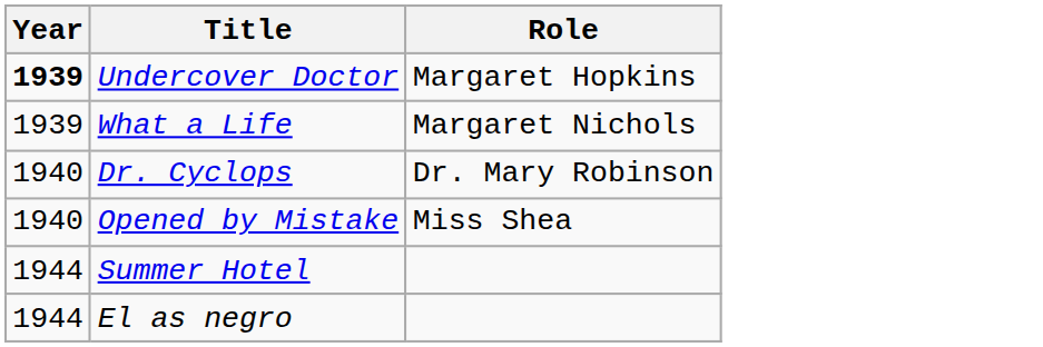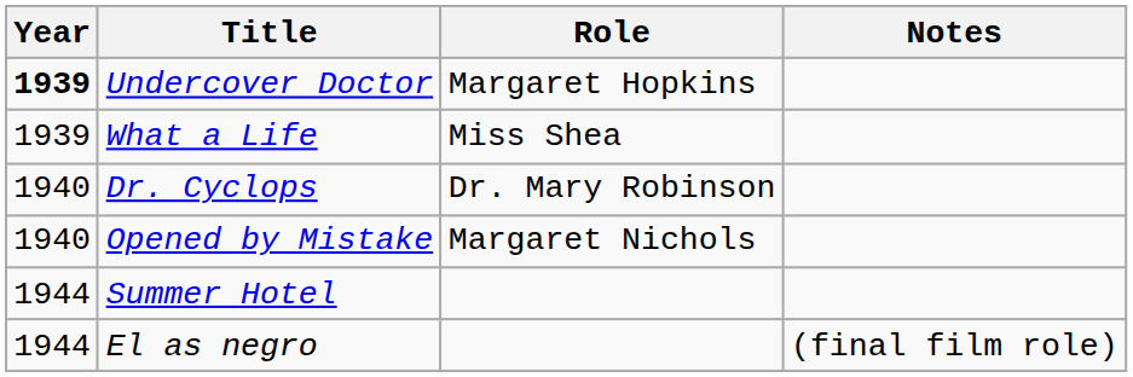 <table class="wikitable">
 <tr>
 <th>Year</th>
 <th>Title</th>
 <th>Role</th>
+<th>Notes</th>
 </tr>
 <tr>
 <td><strong>1939</strong></td>
 <td><em><a href='#'>Undercover Doctor</a></em></td>
 <td>Margaret Hopkins</td>
+<td></td>
 </tr>
 <tr>
 <td>1939</td>
 <td><em><a href='#'>What a Life</a></em></td>
-<td>Margaret Nichols</td>
+<td>Miss Shea</td>
+<td></td>
 </tr>
 <tr>
 <td>1940</td>
 <td><em><a href='#'>Dr. Cyclops</a></em></td>
 <td>Dr. Mary Robinson</td>
+<td></td>
 </tr>
 <tr>
 <td>1940</td>
 <td><em><a href='#'>Opened by Mistake</a></em></td>
-<td>Miss Shea</td>
+<td>Margaret Nichols</td>
+<td></td>
 </tr>
 <tr>
 <td>1944</td>
 <td><em><a href='#'>Summer Hotel</a></em></td>
+<td></td>
 <td></td>
 </tr>
 <tr>
 <td>1944</td>
 <td><em>El as negro</em></td>
 <td></td>
+<td>(final film role)</td>
 </tr>
 </table>
